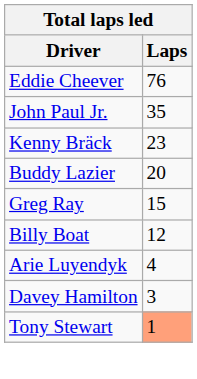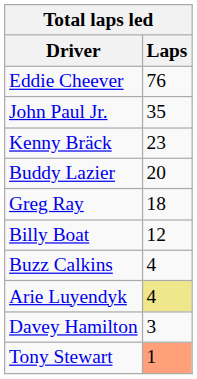 <table class="wikitable">
 <tr>
 <th colspan=2>Total laps led</th>
 </tr>
 <tr>
 <th>Driver</th>
 <th>Laps</th>
 </tr>
 <tr>
 <td><a href='#'>Eddie Cheever</a></td>
 <td>76</td>
 </tr>
 <tr>
 <td><a href='#'>John Paul Jr.</a></td>
 <td>35</td>
 </tr>
 <tr>
 <td><a href='#'>Kenny Bräck</a></td>
 <td>23</td>
 </tr>
 <tr>
 <td><a href='#'>Buddy Lazier</a></td>
 <td>20</td>
 </tr>
 <tr>
 <td><a href='#'>Greg Ray</a></td>
-<td>15</td>
+<td>18</td>
 </tr>
 <tr>
 <td><a href='#'>Billy Boat</a></td>
 <td>12</td>
 </tr>
 <tr>
+<td><a href='#'>Buzz Calkins</a></td>
+<td>4</td>
+</tr>
+<tr>
 <td><a href='#'>Arie Luyendyk</a></td>
-<td>4</td>
+<td style="background: khaki;">4</td>
 </tr>
 <tr>
 <td><a href='#'>Davey Hamilton</a></td>
 <td>3</td>
 </tr>
 <tr>
 <td><a href='#'>Tony Stewart</a></td>
 <td style="background: lightsalmon;">1</td>
 </tr>
 </table>
